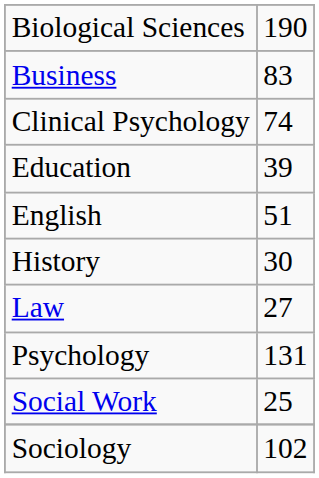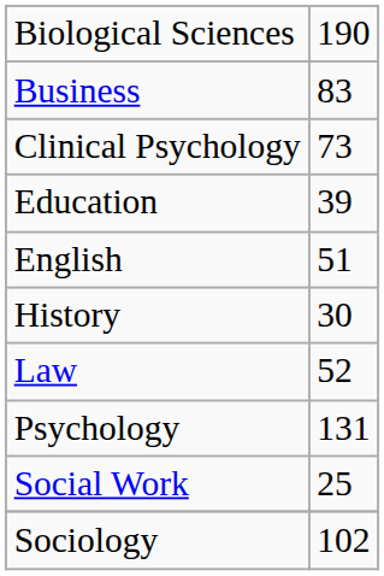 <table class="wikitable floatright" style="max-width: 22em;">
 <tr>
 <td>Biological Sciences</td>
 <td>190</td>
 </tr>
 <tr>
 <td><a href='#'>Business</a></td>
 <td>83</td>
 </tr>
 <tr>
 <td>Clinical Psychology</td>
-<td>74</td>
+<td>73</td>
 </tr>
 <tr>
 <td>Education</td>
 <td>39</td>
 </tr>
 <tr>
 <td>English</td>
 <td>51</td>
 </tr>
 <tr>
 <td>History</td>
 <td>30</td>
 </tr>
 <tr>
 <td><a href='#'>Law</a></td>
-<td>27</td>
+<td>52</td>
 </tr>
 <tr>
 <td>Psychology</td>
 <td>131</td>
 </tr>
 <tr>
 <td><a href='#'>Social Work</a></td>
 <td>25</td>
 </tr>
 <tr>
 </tr>
 <tr>
 <td>Sociology</td>
 <td>102</td>
 </tr>
 </table>
